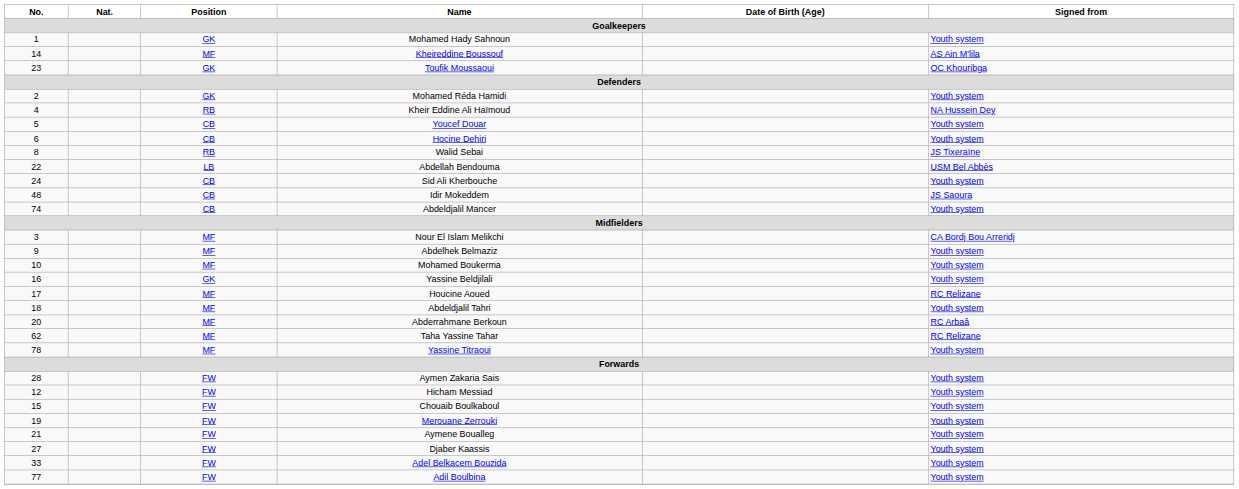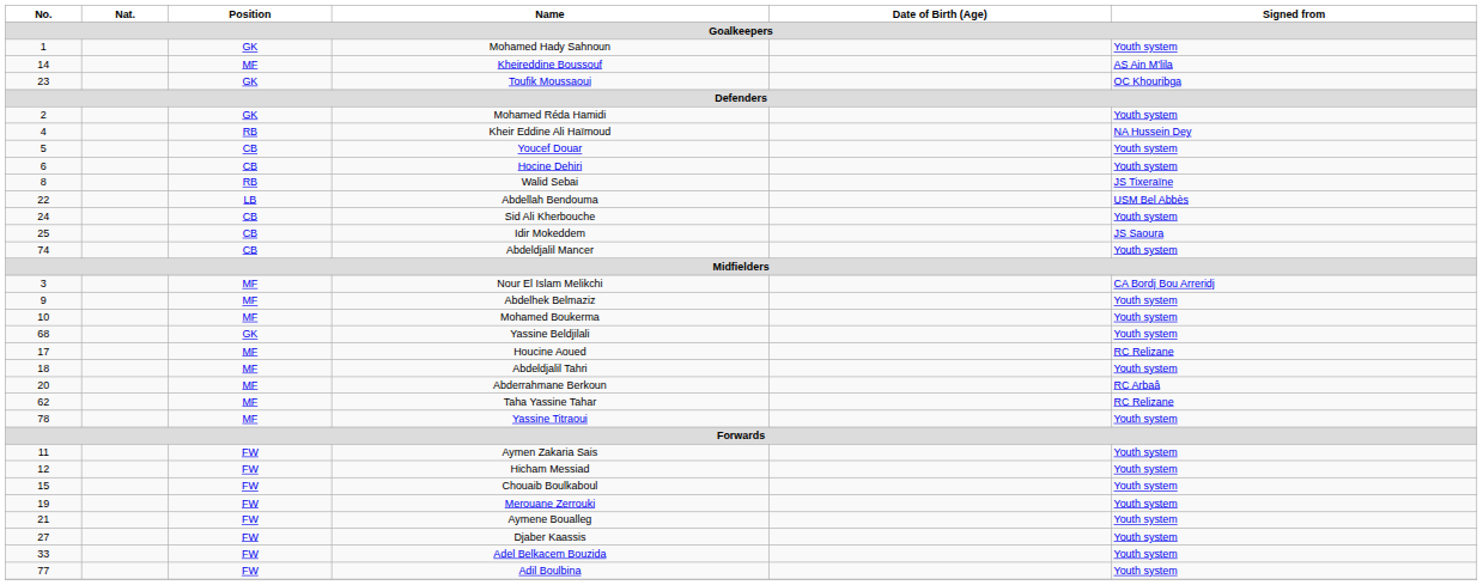 <table class="wikitable" style="text-align:center; font-size:90%; width:100%">
 <tr>
 <th style="background:white; color:black; text-align:center;">No.</th>
 <th style="background:white; color:black; text-align:center;">Nat.</th>
 <th style="background:white; color:black; text-align:center;">Position</th>
 <th style="background:white; color:black; text-align:center;">Name</th>
 <th style="background:white; color:black; text-align:center;">Date of Birth (Age)</th>
 <th style="background:white; color:black; text-align:center;">Signed from</th>
 </tr>
 <tr>
 <th colspan=10 style="background:#DCDCDC; text-align:center;">Goalkeepers</th>
 </tr>
 <tr>
 <td>1</td>
 <td></td>
 <td><a href='#'>GK</a></td>
 <td>Mohamed Hady Sahnoun</td>
 <td></td>
 <td style="text-align:left"> <a href='#'>Youth system</a></td>
 </tr>
 <tr>
 <td>14</td>
 <td></td>
 <td><a href='#'>MF</a></td>
 <td><a href='#'>Kheireddine Boussouf</a></td>
 <td></td>
 <td style="text-align:left"> <a href='#'>AS Ain M'lila</a></td>
 </tr>
 <tr>
 <td>23</td>
 <td></td>
 <td><a href='#'>GK</a></td>
 <td><a href='#'>Toufik Moussaoui</a></td>
 <td></td>
 <td style="text-align:left"> <a href='#'>OC Khouribga</a></td>
 </tr>
 <tr>
 <th colspan=10 style="background:#DCDCDC; text-align:center;">Defenders</th>
 </tr>
 <tr>
 <td>2</td>
 <td></td>
 <td><a href='#'>GK</a></td>
 <td>Mohamed Réda Hamidi</td>
 <td></td>
 <td style="text-align:left"> <a href='#'>Youth system</a></td>
 </tr>
 <tr>
 <td>4</td>
 <td></td>
 <td><a href='#'>RB</a></td>
 <td>Kheir Eddine Ali Haïmoud</td>
 <td></td>
 <td style="text-align:left"> <a href='#'>NA Hussein Dey</a></td>
 </tr>
 <tr>
 <td>5</td>
 <td></td>
 <td><a href='#'>CB</a></td>
 <td><a href='#'>Youcef Douar</a></td>
 <td></td>
 <td style="text-align:left"> <a href='#'>Youth system</a></td>
 </tr>
 <tr>
 <td>6</td>
 <td></td>
 <td><a href='#'>CB</a></td>
 <td><a href='#'>Hocine Dehiri</a></td>
 <td></td>
 <td style="text-align:left"> <a href='#'>Youth system</a></td>
 </tr>
 <tr>
 <td>8</td>
 <td></td>
 <td><a href='#'>RB</a></td>
 <td>Walid Sebai</td>
 <td></td>
 <td style="text-align:left"> <a href='#'>JS Tixeraïne</a></td>
 </tr>
 <tr>
 <td>22</td>
 <td></td>
 <td><a href='#'>LB</a></td>
 <td>Abdellah Bendouma</td>
 <td></td>
 <td style="text-align:left"> <a href='#'>USM Bel Abbès</a></td>
 </tr>
 <tr>
 <td>24</td>
 <td></td>
 <td><a href='#'>CB</a></td>
 <td>Sid Ali Kherbouche</td>
 <td></td>
 <td style="text-align:left"> <a href='#'>Youth system</a></td>
 </tr>
 <tr>
-<td>48</td>
+<td>25</td>
 <td></td>
 <td><a href='#'>CB</a></td>
 <td>Idir Mokeddem</td>
 <td></td>
 <td style="text-align:left"> <a href='#'>JS Saoura</a></td>
 </tr>
 <tr>
 <td>74</td>
 <td></td>
 <td><a href='#'>CB</a></td>
 <td>Abdeldjalil Mancer</td>
 <td></td>
 <td style="text-align:left"> <a href='#'>Youth system</a></td>
 </tr>
 <tr>
 <th colspan=10 style="background:#DCDCDC; text-align:center;">Midfielders</th>
 </tr>
 <tr>
 <td>3</td>
 <td></td>
 <td><a href='#'>MF</a></td>
 <td>Nour El Islam Melikchi</td>
 <td></td>
 <td style="text-align:left"> <a href='#'>CA Bordj Bou Arreridj</a></td>
 </tr>
 <tr>
 <td>9</td>
 <td></td>
 <td><a href='#'>MF</a></td>
 <td>Abdelhek Belmaziz</td>
 <td></td>
 <td style="text-align:left"> <a href='#'>Youth system</a></td>
 </tr>
 <tr>
 <td>10</td>
 <td></td>
 <td><a href='#'>MF</a></td>
 <td>Mohamed Boukerma</td>
 <td></td>
 <td style="text-align:left"> <a href='#'>Youth system</a></td>
 </tr>
 <tr>
-<td>16</td>
+<td>68</td>
 <td></td>
 <td><a href='#'>GK</a></td>
 <td>Yassine Beldjilali</td>
 <td></td>
 <td style="text-align:left"> <a href='#'>Youth system</a></td>
 </tr>
 <tr>
 <td>17</td>
 <td></td>
 <td><a href='#'>MF</a></td>
 <td>Houcine Aoued</td>
 <td></td>
 <td style="text-align:left"> <a href='#'>RC Relizane</a></td>
 </tr>
 <tr>
 <td>18</td>
 <td></td>
 <td><a href='#'>MF</a></td>
 <td>Abdeldjalil Tahri</td>
 <td></td>
 <td style="text-align:left"> <a href='#'>Youth system</a></td>
 </tr>
 <tr>
 <td>20</td>
 <td></td>
 <td><a href='#'>MF</a></td>
 <td>Abderrahmane Berkoun</td>
 <td></td>
 <td style="text-align:left"> <a href='#'>RC Arbaâ</a></td>
 </tr>
 <tr>
 <td>62</td>
 <td></td>
 <td><a href='#'>MF</a></td>
 <td>Taha Yassine Tahar</td>
 <td></td>
 <td style="text-align:left"> <a href='#'>RC Relizane</a></td>
 </tr>
 <tr>
 <td>78</td>
 <td></td>
 <td><a href='#'>MF</a></td>
 <td><a href='#'>Yassine Titraoui</a></td>
 <td></td>
 <td style="text-align:left"> <a href='#'>Youth system</a></td>
 </tr>
 <tr>
 <th colspan=10 style="background:#DCDCDC; text-align:center;">Forwards</th>
 </tr>
 <tr>
-<td>28</td>
+<td>11</td>
 <td></td>
 <td><a href='#'>FW</a></td>
 <td>Aymen Zakaria Sais</td>
 <td></td>
 <td style="text-align:left"> <a href='#'>Youth system</a></td>
 </tr>
 <tr>
 <td>12</td>
 <td></td>
 <td><a href='#'>FW</a></td>
 <td>Hicham Messiad</td>
 <td></td>
 <td style="text-align:left"> <a href='#'>Youth system</a></td>
 </tr>
 <tr>
 <td>15</td>
 <td></td>
 <td><a href='#'>FW</a></td>
 <td>Chouaib Boulkaboul</td>
 <td></td>
 <td style="text-align:left"> <a href='#'>Youth system</a></td>
 </tr>
 <tr>
 <td>19</td>
 <td></td>
 <td><a href='#'>FW</a></td>
 <td><a href='#'>Merouane Zerrouki</a></td>
 <td></td>
 <td style="text-align:left"> <a href='#'>Youth system</a></td>
 </tr>
 <tr>
 <td>21</td>
 <td></td>
 <td><a href='#'>FW</a></td>
 <td>Aymene Boualleg</td>
 <td></td>
 <td style="text-align:left"> <a href='#'>Youth system</a></td>
 </tr>
 <tr>
 <td>27</td>
 <td></td>
 <td><a href='#'>FW</a></td>
 <td>Djaber Kaassis</td>
 <td></td>
 <td style="text-align:left"> <a href='#'>Youth system</a></td>
 </tr>
 <tr>
 <td>33</td>
 <td></td>
 <td><a href='#'>FW</a></td>
 <td><a href='#'>Adel Belkacem Bouzida</a></td>
 <td></td>
 <td style="text-align:left"> <a href='#'>Youth system</a></td>
 </tr>
 <tr>
 <td>77</td>
 <td></td>
 <td><a href='#'>FW</a></td>
 <td><a href='#'>Adil Boulbina</a></td>
 <td></td>
 <td style="text-align:left"> <a href='#'>Youth system</a></td>
 </tr>
 <tr>
 </tr>
 </table>
